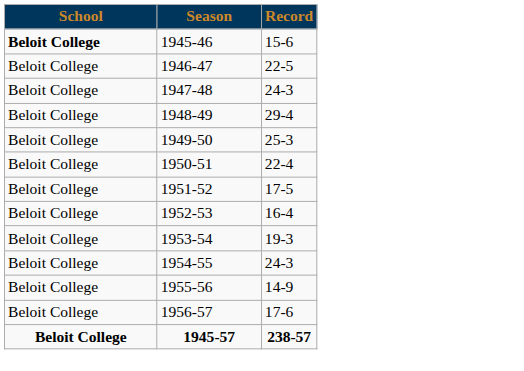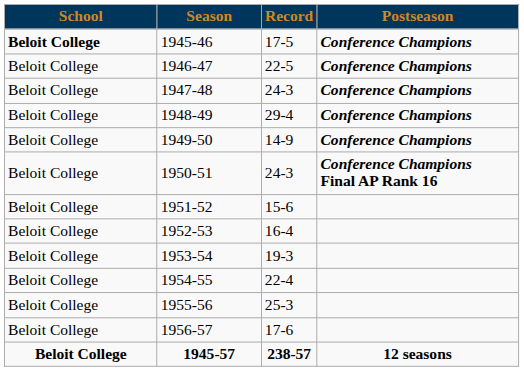 <table class="wikitable">
 <tr align="center"  style="background:#00365c; color:#cd8829;">
 <td><strong>School</strong></td>
 <td><strong>Season</strong></td>
 <td><strong>Record</strong></td>
+<td><strong>Postseason</strong></td>
 </tr>
 <tr align= bgcolor="">
 <td><strong>Beloit College</strong></td>
 <td>1945-46</td>
-<td>15-6</td>
+<td>17-5</td>
+<td><strong><em>Conference Champions</em></strong></td>
 </tr>
 <tr>
 <td>Beloit College</td>
 <td>1946-47</td>
 <td>22-5</td>
+<td><strong><em>Conference Champions</em></strong></td>
 </tr>
 <tr>
 <td>Beloit College</td>
 <td>1947-48</td>
 <td>24-3</td>
+<td><strong><em>Conference Champions</em></strong></td>
 </tr>
 <tr>
 <td>Beloit College</td>
 <td>1948-49</td>
 <td>29-4</td>
+<td><strong><em>Conference Champions</em></strong></td>
 </tr>
 <tr>
 <td>Beloit College</td>
 <td>1949-50</td>
-<td>25-3</td>
+<td>14-9</td>
+<td><strong><em>Conference Champions</em></strong></td>
 </tr>
 <tr>
 <td>Beloit College</td>
 <td>1950-51</td>
-<td>22-4</td>
+<td>24-3</td>
+<td><strong><em>Conference Champions</em></strong><br><strong>Final AP Rank 16</strong></td>
 </tr>
 <tr>
 <td>Beloit College</td>
 <td>1951-52</td>
-<td>17-5</td>
+<td>15-6</td>
+<td></td>
 </tr>
 <tr>
 <td>Beloit College</td>
 <td>1952-53</td>
 <td>16-4</td>
+<td></td>
 </tr>
 <tr>
 <td>Beloit College</td>
 <td>1953-54</td>
 <td>19-3</td>
+<td></td>
 </tr>
 <tr>
 <td>Beloit College</td>
 <td>1954-55</td>
-<td>24-3</td>
+<td>22-4</td>
+<td></td>
 </tr>
 <tr>
 <td>Beloit College</td>
 <td>1955-56</td>
-<td>14-9</td>
+<td>25-3</td>
+<td></td>
 </tr>
 <tr>
 <td>Beloit College</td>
 <td>1956-57</td>
 <td>17-6</td>
+<td></td>
 </tr>
 <tr align="center" bgcolor="">
 <td width="150"><strong>Beloit College</strong></td>
 <td width="100"><strong>1945-57</strong></td>
 <td width="50"><strong>238-57</strong></td>
+<td width="200"><strong>12 seasons</strong></td>
 </tr>
 </table>
